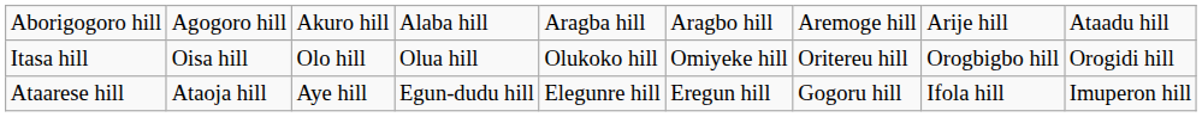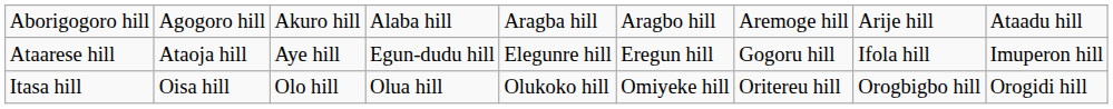 <table class="wikitable">
 <tr>
 <td>Aborigogoro hill</td>
 <td>Agogoro hill</td>
 <td>Akuro hill</td>
 <td>Alaba hill</td>
 <td>Aragba hill</td>
 <td>Aragbo hill</td>
 <td>Aremoge hill</td>
 <td>Arije hill</td>
 <td>Ataadu hill</td>
 </tr>
 <tr>
+<td>Ataarese hill</td>
+<td>Ataoja hill</td>
+<td>Aye hill</td>
+<td>Egun-dudu hill</td>
+<td>Elegunre hill</td>
+<td>Eregun hill</td>
+<td>Gogoru hill</td>
+<td>Ifola hill</td>
+<td>Imuperon hill</td>
+</tr>
+<tr>
 <td>Itasa hill</td>
 <td>Oisa hill</td>
 <td>Olo hill</td>
 <td>Olua hill</td>
 <td>Olukoko hill</td>
 <td>Omiyeke hill</td>
 <td>Oritereu hill</td>
 <td>Orogbigbo hill</td>
 <td>Orogidi hill</td>
 </tr>
-<tr>
-<td>Ataarese hill</td>
-<td>Ataoja hill</td>
-<td>Aye hill</td>
-<td>Egun-dudu hill</td>
-<td>Elegunre hill</td>
-<td>Eregun hill</td>
-<td>Gogoru hill</td>
-<td>Ifola hill</td>
-<td>Imuperon hill</td>
-</tr>
 </table>
